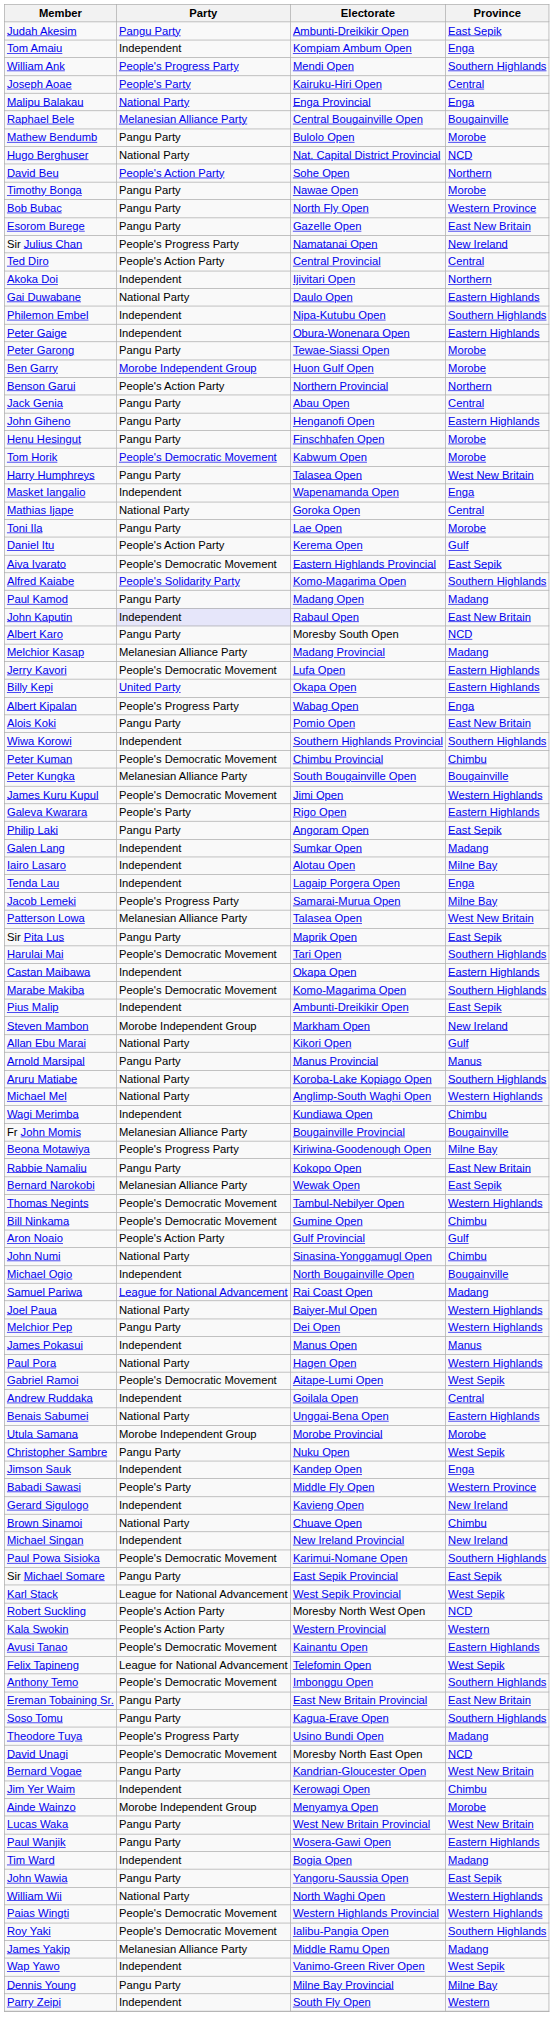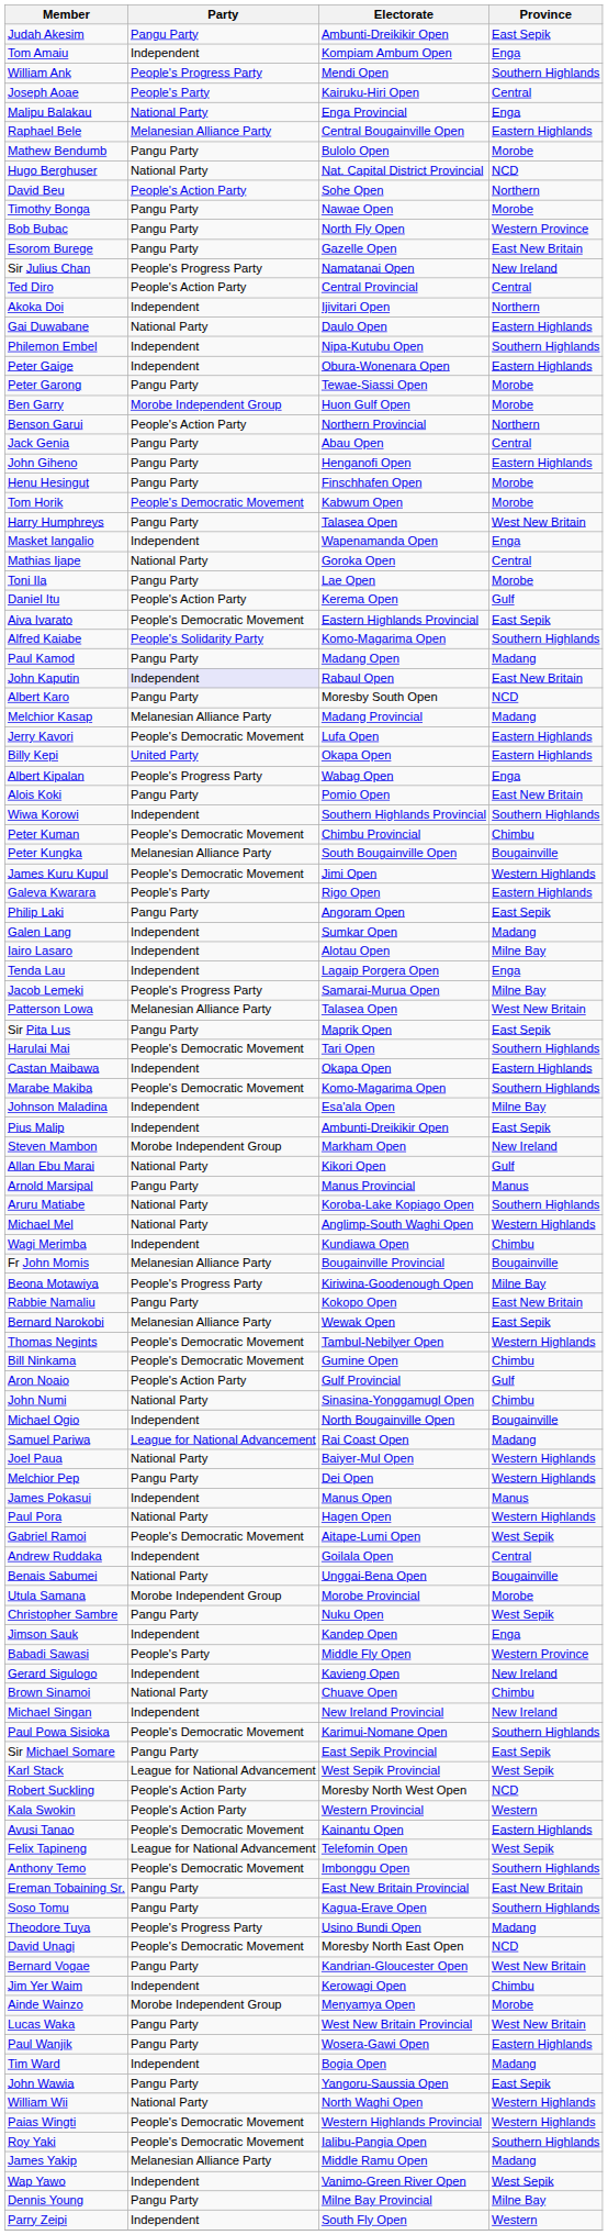 <table class="wikitable sortable">
 <tr>
 <th><strong>Member</strong></th>
 <th><strong>Party</strong></th>
 <th><strong>Electorate</strong></th>
 <th><strong>Province</strong></th>
 </tr>
 <tr>
 <td><a href='#'>Judah Akesim</a> </td>
 <td><a href='#'>Pangu Party</a></td>
 <td><a href='#'>Ambunti-Dreikikir Open</a></td>
 <td><a href='#'>East Sepik</a></td>
 </tr>
 <tr>
 <td><a href='#'>Tom Amaiu</a></td>
 <td>Independent</td>
 <td><a href='#'>Kompiam Ambum Open</a></td>
 <td><a href='#'>Enga</a></td>
 </tr>
 <tr>
 <td><a href='#'>William Ank</a></td>
 <td><a href='#'>People's Progress Party</a></td>
 <td><a href='#'>Mendi Open</a></td>
 <td><a href='#'>Southern Highlands</a></td>
 </tr>
 <tr>
 <td><a href='#'>Joseph Aoae</a></td>
 <td><a href='#'>People's Party</a></td>
 <td><a href='#'>Kairuku-Hiri Open</a></td>
 <td><a href='#'>Central</a></td>
 </tr>
 <tr>
 <td><a href='#'>Malipu Balakau</a></td>
 <td><a href='#'>National Party</a></td>
 <td><a href='#'>Enga Provincial</a></td>
 <td><a href='#'>Enga</a></td>
 </tr>
 <tr>
 <td><a href='#'>Raphael Bele</a></td>
 <td><a href='#'>Melanesian Alliance Party</a></td>
 <td><a href='#'>Central Bougainville Open</a></td>
-<td><a href='#'>Bougainville</a></td>
+<td><a href='#'>Eastern Highlands</a></td>
 </tr>
 <tr>
 <td><a href='#'>Mathew Bendumb</a></td>
 <td>Pangu Party</td>
 <td><a href='#'>Bulolo Open</a></td>
 <td><a href='#'>Morobe</a></td>
 </tr>
 <tr>
 <td><a href='#'>Hugo Berghuser</a></td>
 <td>National Party</td>
 <td><a href='#'>Nat. Capital District Provincial</a></td>
 <td><a href='#'>NCD</a></td>
 </tr>
 <tr>
 <td><a href='#'>David Beu</a></td>
 <td><a href='#'>People's Action Party</a></td>
 <td><a href='#'>Sohe Open</a></td>
 <td><a href='#'>Northern</a></td>
 </tr>
 <tr>
 <td><a href='#'>Timothy Bonga</a></td>
 <td>Pangu Party</td>
 <td><a href='#'>Nawae Open</a></td>
 <td><a href='#'>Morobe</a></td>
 </tr>
 <tr>
 <td><a href='#'>Bob Bubac</a></td>
 <td>Pangu Party</td>
 <td><a href='#'>North Fly Open</a></td>
 <td><a href='#'>Western Province</a></td>
 </tr>
 <tr>
 <td><a href='#'>Esorom Burege</a></td>
 <td>Pangu Party</td>
 <td><a href='#'>Gazelle Open</a></td>
 <td><a href='#'>East New Britain</a></td>
 </tr>
 <tr>
 <td>Sir <a href='#'>Julius Chan</a></td>
 <td>People's Progress Party</td>
 <td><a href='#'>Namatanai Open</a></td>
 <td><a href='#'>New Ireland</a></td>
 </tr>
 <tr>
 <td><a href='#'>Ted Diro</a></td>
 <td>People's Action Party</td>
 <td><a href='#'>Central Provincial</a></td>
 <td><a href='#'>Central</a></td>
 </tr>
 <tr>
 <td><a href='#'>Akoka Doi</a></td>
 <td>Independent</td>
 <td><a href='#'>Ijivitari Open</a></td>
 <td><a href='#'>Northern</a></td>
 </tr>
 <tr>
 <td><a href='#'>Gai Duwabane</a></td>
 <td>National Party</td>
 <td><a href='#'>Daulo Open</a></td>
 <td><a href='#'>Eastern Highlands</a></td>
 </tr>
 <tr>
 <td><a href='#'>Philemon Embel</a></td>
 <td>Independent</td>
 <td><a href='#'>Nipa-Kutubu Open</a></td>
 <td><a href='#'>Southern Highlands</a></td>
 </tr>
 <tr>
 <td><a href='#'>Peter Gaige</a></td>
 <td>Independent</td>
 <td><a href='#'>Obura-Wonenara Open</a></td>
 <td><a href='#'>Eastern Highlands</a></td>
 </tr>
 <tr>
 <td><a href='#'>Peter Garong</a></td>
 <td>Pangu Party</td>
 <td><a href='#'>Tewae-Siassi Open</a></td>
 <td><a href='#'>Morobe</a></td>
 </tr>
 <tr>
 <td><a href='#'>Ben Garry</a></td>
 <td><a href='#'>Morobe Independent Group</a></td>
 <td><a href='#'>Huon Gulf Open</a></td>
 <td><a href='#'>Morobe</a></td>
 </tr>
 <tr>
 <td><a href='#'>Benson Garui</a></td>
 <td>People's Action Party</td>
 <td><a href='#'>Northern Provincial</a></td>
 <td><a href='#'>Northern</a></td>
 </tr>
 <tr>
 <td><a href='#'>Jack Genia</a></td>
 <td>Pangu Party</td>
 <td><a href='#'>Abau Open</a></td>
 <td><a href='#'>Central</a></td>
 </tr>
 <tr>
 <td><a href='#'>John Giheno</a></td>
 <td>Pangu Party</td>
 <td><a href='#'>Henganofi Open</a></td>
 <td><a href='#'>Eastern Highlands</a></td>
 </tr>
 <tr>
 <td><a href='#'>Henu Hesingut</a></td>
 <td>Pangu Party</td>
 <td><a href='#'>Finschhafen Open</a></td>
 <td><a href='#'>Morobe</a></td>
 </tr>
 <tr>
 <td><a href='#'>Tom Horik</a></td>
 <td><a href='#'>People's Democratic Movement</a></td>
 <td><a href='#'>Kabwum Open</a></td>
 <td><a href='#'>Morobe</a></td>
 </tr>
 <tr>
 <td><a href='#'>Harry Humphreys</a> </td>
 <td>Pangu Party</td>
 <td><a href='#'>Talasea Open</a></td>
 <td><a href='#'>West New Britain</a></td>
 </tr>
 <tr>
 <td><a href='#'>Masket Iangalio</a></td>
 <td>Independent</td>
 <td><a href='#'>Wapenamanda Open</a></td>
 <td><a href='#'>Enga</a></td>
 </tr>
 <tr>
 <td><a href='#'>Mathias Ijape</a></td>
 <td>National Party</td>
 <td><a href='#'>Goroka Open</a></td>
 <td><a href='#'>Central</a></td>
 </tr>
 <tr>
 <td><a href='#'>Toni Ila</a></td>
 <td>Pangu Party</td>
 <td><a href='#'>Lae Open</a></td>
 <td><a href='#'>Morobe</a></td>
 </tr>
 <tr>
 <td><a href='#'>Daniel Itu</a></td>
 <td>People's Action Party</td>
 <td><a href='#'>Kerema Open</a></td>
 <td><a href='#'>Gulf</a></td>
 </tr>
 <tr>
 <td><a href='#'>Aiva Ivarato</a></td>
 <td>People's Democratic Movement</td>
 <td><a href='#'>Eastern Highlands Provincial</a></td>
 <td><a href='#'>East Sepik</a></td>
 </tr>
 <tr>
 <td><a href='#'>Alfred Kaiabe</a> </td>
 <td><a href='#'>People's Solidarity Party</a></td>
 <td><a href='#'>Komo-Magarima Open</a></td>
 <td><a href='#'>Southern Highlands</a></td>
 </tr>
 <tr>
 <td><a href='#'>Paul Kamod</a></td>
 <td>Pangu Party</td>
 <td><a href='#'>Madang Open</a></td>
 <td><a href='#'>Madang</a></td>
 </tr>
 <tr>
 <td><a href='#'>John Kaputin</a></td>
 <td style="background: lavender;">Independent</td>
 <td><a href='#'>Rabaul Open</a></td>
 <td><a href='#'>East New Britain</a></td>
 </tr>
 <tr>
 <td><a href='#'>Albert Karo</a></td>
 <td>Pangu Party</td>
 <td>Moresby South Open</td>
 <td><a href='#'>NCD</a></td>
 </tr>
 <tr>
 <td><a href='#'>Melchior Kasap</a></td>
 <td>Melanesian Alliance Party</td>
 <td><a href='#'>Madang Provincial</a></td>
 <td><a href='#'>Madang</a></td>
 </tr>
 <tr>
 <td><a href='#'>Jerry Kavori</a></td>
 <td>People's Democratic Movement</td>
 <td><a href='#'>Lufa Open</a></td>
 <td><a href='#'>Eastern Highlands</a></td>
 </tr>
 <tr>
 <td><a href='#'>Billy Kepi</a> </td>
 <td><a href='#'>United Party</a></td>
 <td><a href='#'>Okapa Open</a></td>
 <td><a href='#'>Eastern Highlands</a></td>
 </tr>
 <tr>
 <td><a href='#'>Albert Kipalan</a></td>
 <td>People's Progress Party</td>
 <td><a href='#'>Wabag Open</a></td>
 <td><a href='#'>Enga</a></td>
 </tr>
 <tr>
 <td><a href='#'>Alois Koki</a></td>
 <td>Pangu Party</td>
 <td><a href='#'>Pomio Open</a></td>
 <td><a href='#'>East New Britain</a></td>
 </tr>
 <tr>
 <td><a href='#'>Wiwa Korowi</a></td>
 <td>Independent</td>
 <td><a href='#'>Southern Highlands Provincial</a></td>
 <td><a href='#'>Southern Highlands</a></td>
 </tr>
 <tr>
 <td><a href='#'>Peter Kuman</a></td>
 <td>People's Democratic Movement</td>
 <td><a href='#'>Chimbu Provincial</a></td>
 <td><a href='#'>Chimbu</a></td>
 </tr>
 <tr>
 <td><a href='#'>Peter Kungka</a></td>
 <td>Melanesian Alliance Party</td>
 <td><a href='#'>South Bougainville Open</a></td>
 <td><a href='#'>Bougainville</a></td>
 </tr>
 <tr>
 <td><a href='#'>James Kuru Kupul</a></td>
 <td>People's Democratic Movement</td>
 <td><a href='#'>Jimi Open</a></td>
 <td><a href='#'>Western Highlands</a></td>
 </tr>
 <tr>
 <td><a href='#'>Galeva Kwarara</a></td>
 <td>People's Party</td>
 <td><a href='#'>Rigo Open</a></td>
 <td><a href='#'>Eastern Highlands</a></td>
 </tr>
 <tr>
 <td><a href='#'>Philip Laki</a></td>
 <td>Pangu Party</td>
 <td><a href='#'>Angoram Open</a></td>
 <td><a href='#'>East Sepik</a></td>
 </tr>
 <tr>
 <td><a href='#'>Galen Lang</a></td>
 <td>Independent</td>
 <td><a href='#'>Sumkar Open</a></td>
 <td><a href='#'>Madang</a></td>
 </tr>
 <tr>
 <td><a href='#'>Iairo Lasaro</a></td>
 <td>Independent</td>
 <td><a href='#'>Alotau Open</a></td>
 <td><a href='#'>Milne Bay</a></td>
 </tr>
 <tr>
 <td><a href='#'>Tenda Lau</a></td>
 <td>Independent</td>
 <td><a href='#'>Lagaip Porgera Open</a></td>
 <td><a href='#'>Enga</a></td>
 </tr>
 <tr>
 <td><a href='#'>Jacob Lemeki</a></td>
 <td>People's Progress Party</td>
 <td><a href='#'>Samarai-Murua Open</a></td>
 <td><a href='#'>Milne Bay</a></td>
 </tr>
 <tr>
 <td><a href='#'>Patterson Lowa</a> </td>
 <td>Melanesian Alliance Party</td>
 <td><a href='#'>Talasea Open</a></td>
 <td><a href='#'>West New Britain</a></td>
 </tr>
 <tr>
 <td>Sir <a href='#'>Pita Lus</a></td>
 <td>Pangu Party</td>
 <td><a href='#'>Maprik Open</a></td>
 <td><a href='#'>East Sepik</a></td>
 </tr>
 <tr>
 <td><a href='#'>Harulai Mai</a></td>
 <td>People's Democratic Movement</td>
 <td><a href='#'>Tari Open</a></td>
 <td><a href='#'>Southern Highlands</a></td>
 </tr>
 <tr>
 <td><a href='#'>Castan Maibawa</a> </td>
 <td>Independent</td>
 <td><a href='#'>Okapa Open</a></td>
 <td><a href='#'>Eastern Highlands</a></td>
 </tr>
 <tr>
 <td><a href='#'>Marabe Makiba</a> </td>
 <td>People's Democratic Movement</td>
 <td><a href='#'>Komo-Magarima Open</a></td>
 <td><a href='#'>Southern Highlands</a></td>
 </tr>
 <tr>
+<td><a href='#'>Johnson Maladina</a></td>
+<td>Independent</td>
+<td><a href='#'>Esa'ala Open</a></td>
+<td><a href='#'>Milne Bay</a></td>
+</tr>
+<tr>
 <td><a href='#'>Pius Malip</a> </td>
 <td>Independent</td>
 <td><a href='#'>Ambunti-Dreikikir Open</a></td>
 <td><a href='#'>East Sepik</a></td>
 </tr>
 <tr>
 <td><a href='#'>Steven Mambon</a></td>
 <td>Morobe Independent Group</td>
 <td><a href='#'>Markham Open</a></td>
 <td><a href='#'>New Ireland</a></td>
 </tr>
 <tr>
 <td><a href='#'>Allan Ebu Marai</a></td>
 <td>National Party</td>
 <td><a href='#'>Kikori Open</a></td>
 <td><a href='#'>Gulf</a></td>
 </tr>
 <tr>
 <td><a href='#'>Arnold Marsipal</a></td>
 <td>Pangu Party</td>
 <td><a href='#'>Manus Provincial</a></td>
 <td><a href='#'>Manus</a></td>
 </tr>
 <tr>
 <td><a href='#'>Aruru Matiabe</a></td>
 <td>National Party</td>
 <td><a href='#'>Koroba-Lake Kopiago Open</a></td>
 <td><a href='#'>Southern Highlands</a></td>
 </tr>
 <tr>
 <td><a href='#'>Michael Mel</a></td>
 <td>National Party</td>
 <td><a href='#'>Anglimp-South Waghi Open</a></td>
 <td><a href='#'>Western Highlands</a></td>
 </tr>
 <tr>
 <td><a href='#'>Wagi Merimba</a></td>
 <td>Independent</td>
 <td><a href='#'>Kundiawa Open</a></td>
 <td><a href='#'>Chimbu</a></td>
 </tr>
 <tr>
 <td>Fr <a href='#'>John Momis</a></td>
 <td>Melanesian Alliance Party</td>
 <td><a href='#'>Bougainville Provincial</a></td>
 <td><a href='#'>Bougainville</a></td>
 </tr>
 <tr>
 <td><a href='#'>Beona Motawiya</a></td>
 <td>People's Progress Party</td>
 <td><a href='#'>Kiriwina-Goodenough Open</a></td>
 <td><a href='#'>Milne Bay</a></td>
 </tr>
 <tr>
 <td><a href='#'>Rabbie Namaliu</a></td>
 <td>Pangu Party</td>
 <td><a href='#'>Kokopo Open</a></td>
 <td><a href='#'>East New Britain</a></td>
 </tr>
 <tr>
 <td><a href='#'>Bernard Narokobi</a></td>
 <td>Melanesian Alliance Party</td>
 <td><a href='#'>Wewak Open</a></td>
 <td><a href='#'>East Sepik</a></td>
 </tr>
 <tr>
 <td><a href='#'>Thomas Negints</a></td>
 <td>People's Democratic Movement</td>
 <td><a href='#'>Tambul-Nebilyer Open</a></td>
 <td><a href='#'>Western Highlands</a></td>
 </tr>
 <tr>
 <td><a href='#'>Bill Ninkama</a></td>
 <td>People's Democratic Movement</td>
 <td><a href='#'>Gumine Open</a></td>
 <td><a href='#'>Chimbu</a></td>
 </tr>
 <tr>
 <td><a href='#'>Aron Noaio</a></td>
 <td>People's Action Party</td>
 <td><a href='#'>Gulf Provincial</a></td>
 <td><a href='#'>Gulf</a></td>
 </tr>
 <tr>
 <td><a href='#'>John Numi</a></td>
 <td>National Party</td>
 <td><a href='#'>Sinasina-Yonggamugl Open</a></td>
 <td><a href='#'>Chimbu</a></td>
 </tr>
 <tr>
 <td><a href='#'>Michael Ogio</a></td>
 <td>Independent</td>
 <td><a href='#'>North Bougainville Open</a></td>
 <td><a href='#'>Bougainville</a></td>
 </tr>
 <tr>
 <td><a href='#'>Samuel Pariwa</a></td>
 <td><a href='#'>League for National Advancement</a></td>
 <td><a href='#'>Rai Coast Open</a></td>
 <td><a href='#'>Madang</a></td>
 </tr>
 <tr>
 <td><a href='#'>Joel Paua</a></td>
 <td>National Party</td>
 <td><a href='#'>Baiyer-Mul Open</a></td>
 <td><a href='#'>Western Highlands</a></td>
 </tr>
 <tr>
 <td><a href='#'>Melchior Pep</a></td>
 <td>Pangu Party</td>
 <td><a href='#'>Dei Open</a></td>
 <td><a href='#'>Western Highlands</a></td>
 </tr>
 <tr>
 <td><a href='#'>James Pokasui</a></td>
 <td>Independent</td>
 <td><a href='#'>Manus Open</a></td>
 <td><a href='#'>Manus</a></td>
 </tr>
 <tr>
 <td><a href='#'>Paul Pora</a></td>
 <td>National Party</td>
 <td><a href='#'>Hagen Open</a></td>
 <td><a href='#'>Western Highlands</a></td>
 </tr>
 <tr>
 <td><a href='#'>Gabriel Ramoi</a></td>
 <td>People's Democratic Movement</td>
 <td><a href='#'>Aitape-Lumi Open</a></td>
 <td><a href='#'>West Sepik</a></td>
 </tr>
 <tr>
 <td><a href='#'>Andrew Ruddaka</a></td>
 <td>Independent</td>
 <td><a href='#'>Goilala Open</a></td>
 <td><a href='#'>Central</a></td>
 </tr>
 <tr>
 <td><a href='#'>Benais Sabumei</a></td>
 <td>National Party</td>
 <td><a href='#'>Unggai-Bena Open</a></td>
-<td><a href='#'>Eastern Highlands</a></td>
+<td><a href='#'>Bougainville</a></td>
 </tr>
 <tr>
 <td><a href='#'>Utula Samana</a></td>
 <td>Morobe Independent Group</td>
 <td><a href='#'>Morobe Provincial</a></td>
 <td><a href='#'>Morobe</a></td>
 </tr>
 <tr>
 <td><a href='#'>Christopher Sambre</a></td>
 <td>Pangu Party</td>
 <td><a href='#'>Nuku Open</a></td>
 <td><a href='#'>West Sepik</a></td>
 </tr>
 <tr>
 <td><a href='#'>Jimson Sauk</a></td>
 <td>Independent</td>
 <td><a href='#'>Kandep Open</a></td>
 <td><a href='#'>Enga</a></td>
 </tr>
 <tr>
 <td><a href='#'>Babadi Sawasi</a></td>
 <td>People's Party</td>
 <td><a href='#'>Middle Fly Open</a></td>
 <td><a href='#'>Western Province</a></td>
 </tr>
 <tr>
 <td><a href='#'>Gerard Sigulogo</a></td>
 <td>Independent</td>
 <td><a href='#'>Kavieng Open</a></td>
 <td><a href='#'>New Ireland</a></td>
 </tr>
 <tr>
 <td><a href='#'>Brown Sinamoi</a></td>
 <td>National Party</td>
 <td><a href='#'>Chuave Open</a></td>
 <td><a href='#'>Chimbu</a></td>
 </tr>
 <tr>
 <td><a href='#'>Michael Singan</a></td>
 <td>Independent</td>
 <td><a href='#'>New Ireland Provincial</a></td>
 <td><a href='#'>New Ireland</a></td>
 </tr>
 <tr>
 <td><a href='#'>Paul Powa Sisioka</a></td>
 <td>People's Democratic Movement</td>
 <td><a href='#'>Karimui-Nomane Open</a></td>
 <td><a href='#'>Southern Highlands</a></td>
 </tr>
 <tr>
 <td>Sir <a href='#'>Michael Somare</a></td>
 <td>Pangu Party</td>
 <td><a href='#'>East Sepik Provincial</a></td>
 <td><a href='#'>East Sepik</a></td>
 </tr>
 <tr>
 <td><a href='#'>Karl Stack</a></td>
 <td>League for National Advancement</td>
 <td><a href='#'>West Sepik Provincial</a></td>
 <td><a href='#'>West Sepik</a></td>
 </tr>
 <tr>
 <td><a href='#'>Robert Suckling</a></td>
 <td>People's Action Party</td>
 <td>Moresby North West Open</td>
 <td><a href='#'>NCD</a></td>
 </tr>
 <tr>
 <td><a href='#'>Kala Swokin</a></td>
 <td>People's Action Party</td>
 <td><a href='#'>Western Provincial</a></td>
 <td><a href='#'>Western</a></td>
 </tr>
 <tr>
 <td><a href='#'>Avusi Tanao</a></td>
 <td>People's Democratic Movement</td>
 <td><a href='#'>Kainantu Open</a></td>
 <td><a href='#'>Eastern Highlands</a></td>
 </tr>
 <tr>
 <td><a href='#'>Felix Tapineng</a></td>
 <td>League for National Advancement</td>
 <td><a href='#'>Telefomin Open</a></td>
 <td><a href='#'>West Sepik</a></td>
 </tr>
 <tr>
 <td><a href='#'>Anthony Temo</a></td>
 <td>People's Democratic Movement</td>
 <td><a href='#'>Imbonggu Open</a></td>
 <td><a href='#'>Southern Highlands</a></td>
 </tr>
 <tr>
 <td><a href='#'>Ereman Tobaining Sr.</a></td>
 <td>Pangu Party</td>
 <td><a href='#'>East New Britain Provincial</a></td>
 <td><a href='#'>East New Britain</a></td>
 </tr>
 <tr>
 <td><a href='#'>Soso Tomu</a></td>
 <td>Pangu Party</td>
 <td><a href='#'>Kagua-Erave Open</a></td>
 <td><a href='#'>Southern Highlands</a></td>
 </tr>
 <tr>
 <td><a href='#'>Theodore Tuya</a></td>
 <td>People's Progress Party</td>
 <td><a href='#'>Usino Bundi Open</a></td>
 <td><a href='#'>Madang</a></td>
 </tr>
 <tr>
 <td><a href='#'>David Unagi</a></td>
 <td>People's Democratic Movement</td>
 <td>Moresby North East Open</td>
 <td><a href='#'>NCD</a></td>
 </tr>
 <tr>
 <td><a href='#'>Bernard Vogae</a></td>
 <td>Pangu Party</td>
 <td><a href='#'>Kandrian-Gloucester Open</a></td>
 <td><a href='#'>West New Britain</a></td>
 </tr>
 <tr>
 <td><a href='#'>Jim Yer Waim</a></td>
 <td>Independent</td>
 <td><a href='#'>Kerowagi Open</a></td>
 <td><a href='#'>Chimbu</a></td>
 </tr>
 <tr>
 <td><a href='#'>Ainde Wainzo</a></td>
 <td>Morobe Independent Group</td>
 <td><a href='#'>Menyamya Open</a></td>
 <td><a href='#'>Morobe</a></td>
 </tr>
 <tr>
 <td><a href='#'>Lucas Waka</a></td>
 <td>Pangu Party</td>
 <td><a href='#'>West New Britain Provincial</a></td>
 <td><a href='#'>West New Britain</a></td>
 </tr>
 <tr>
 <td><a href='#'>Paul Wanjik</a></td>
 <td>Pangu Party</td>
 <td><a href='#'>Wosera-Gawi Open</a></td>
 <td><a href='#'>Eastern Highlands</a></td>
 </tr>
 <tr>
 <td><a href='#'>Tim Ward</a></td>
 <td>Independent</td>
 <td><a href='#'>Bogia Open</a></td>
 <td><a href='#'>Madang</a></td>
 </tr>
 <tr>
 <td><a href='#'>John Wawia</a></td>
 <td>Pangu Party</td>
 <td><a href='#'>Yangoru-Saussia Open</a></td>
 <td><a href='#'>East Sepik</a></td>
 </tr>
 <tr>
 <td><a href='#'>William Wii</a></td>
 <td>National Party</td>
 <td><a href='#'>North Waghi Open</a></td>
 <td><a href='#'>Western Highlands</a></td>
 </tr>
 <tr>
 <td><a href='#'>Paias Wingti</a></td>
 <td>People's Democratic Movement</td>
 <td><a href='#'>Western Highlands Provincial</a></td>
 <td><a href='#'>Western Highlands</a></td>
 </tr>
 <tr>
 <td><a href='#'>Roy Yaki</a></td>
 <td>People's Democratic Movement</td>
 <td><a href='#'>Ialibu-Pangia Open</a></td>
 <td><a href='#'>Southern Highlands</a></td>
 </tr>
 <tr>
 <td><a href='#'>James Yakip</a></td>
 <td>Melanesian Alliance Party</td>
 <td><a href='#'>Middle Ramu Open</a></td>
 <td><a href='#'>Madang</a></td>
 </tr>
 <tr>
 <td><a href='#'>Wap Yawo</a></td>
 <td>Independent</td>
 <td><a href='#'>Vanimo-Green River Open</a></td>
 <td><a href='#'>West Sepik</a></td>
 </tr>
 <tr>
 <td><a href='#'>Dennis Young</a></td>
 <td>Pangu Party</td>
 <td><a href='#'>Milne Bay Provincial</a></td>
 <td><a href='#'>Milne Bay</a></td>
 </tr>
 <tr>
 <td><a href='#'>Parry Zeipi</a></td>
 <td>Independent</td>
 <td><a href='#'>South Fly Open</a></td>
 <td><a href='#'>Western</a></td>
 </tr>
 <tr>
 </tr>
 </table>
